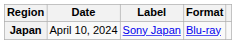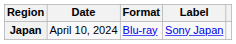 <table class="wikitable plainrowheaders">
 <tr>
 <th scope="col">Region</th>
 <th scope="col">Date</th>
+<th scope="col">Format</th>
 <th scope="col">Label</th>
-<th scope="col">Format</th>
 <th scope="col"></th>
 </tr>
 <tr>
 <th scope="row">Japan</th>
 <td>April 10, 2024</td>
+<td><a href='#'>Blu-ray</a></td>
 <td><a href='#'>Sony Japan</a></td>
-<td><a href='#'>Blu-ray</a></td>
 <td style="text-align:center"></td>
 </tr>
 </table>
